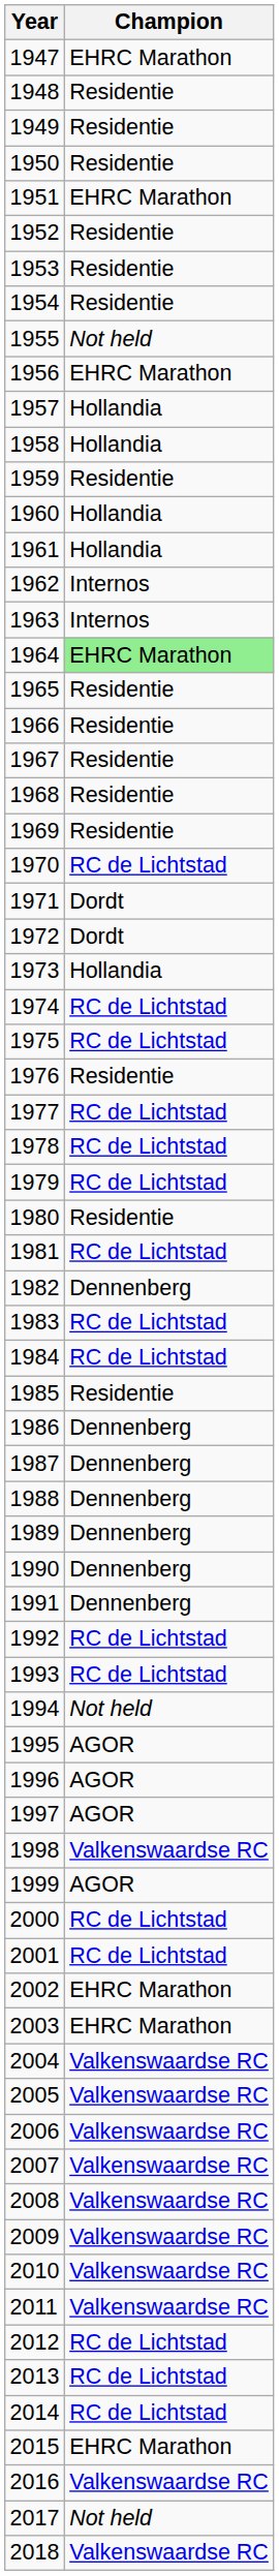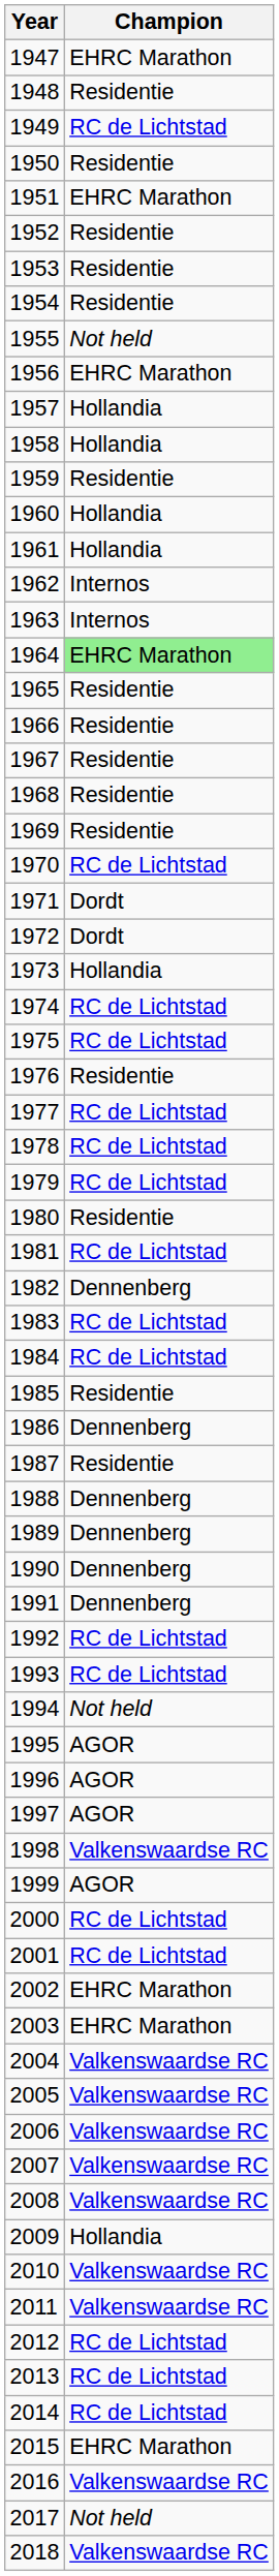 <table class="wikitable sortable">
 <tr>
 <th>Year</th>
 <th>Champion</th>
 </tr>
 <tr>
 <td>1947</td>
 <td>EHRC Marathon</td>
 </tr>
 <tr>
 <td>1948</td>
 <td>Residentie</td>
 </tr>
 <tr>
 <td>1949</td>
-<td>Residentie</td>
+<td><a href='#'>RC de Lichtstad</a></td>
 </tr>
 <tr>
 <td>1950</td>
 <td>Residentie</td>
 </tr>
 <tr>
 <td>1951</td>
 <td>EHRC Marathon</td>
 </tr>
 <tr>
 <td>1952</td>
 <td>Residentie</td>
 </tr>
 <tr>
 <td>1953</td>
 <td>Residentie</td>
 </tr>
 <tr>
 <td>1954</td>
 <td>Residentie</td>
 </tr>
 <tr>
 <td>1955</td>
 <td><em>Not held</em></td>
 </tr>
 <tr>
 <td>1956</td>
 <td>EHRC Marathon</td>
 </tr>
 <tr>
 <td>1957</td>
 <td>Hollandia</td>
 </tr>
 <tr>
 <td>1958</td>
 <td>Hollandia</td>
 </tr>
 <tr>
 <td>1959</td>
 <td>Residentie</td>
 </tr>
 <tr>
 <td>1960</td>
 <td>Hollandia</td>
 </tr>
 <tr>
 <td>1961</td>
 <td>Hollandia</td>
 </tr>
 <tr>
 <td>1962</td>
 <td>Internos</td>
 </tr>
 <tr>
 <td>1963</td>
 <td>Internos</td>
 </tr>
 <tr>
 <td>1964</td>
 <td style="background: lightgreen;">EHRC Marathon</td>
 </tr>
 <tr>
 <td>1965</td>
 <td>Residentie</td>
 </tr>
 <tr>
 <td>1966</td>
 <td>Residentie</td>
 </tr>
 <tr>
 <td>1967</td>
 <td>Residentie</td>
 </tr>
 <tr>
 <td>1968</td>
 <td>Residentie</td>
 </tr>
 <tr>
 <td>1969</td>
 <td>Residentie</td>
 </tr>
 <tr>
 <td>1970</td>
 <td><a href='#'>RC de Lichtstad</a></td>
 </tr>
 <tr>
 <td>1971</td>
 <td>Dordt</td>
 </tr>
 <tr>
 <td>1972</td>
 <td>Dordt</td>
 </tr>
 <tr>
 <td>1973</td>
 <td>Hollandia</td>
 </tr>
 <tr>
 <td>1974</td>
 <td><a href='#'>RC de Lichtstad</a></td>
 </tr>
 <tr>
 <td>1975</td>
 <td><a href='#'>RC de Lichtstad</a></td>
 </tr>
 <tr>
 <td>1976</td>
 <td>Residentie</td>
 </tr>
 <tr>
 <td>1977</td>
 <td><a href='#'>RC de Lichtstad</a></td>
 </tr>
 <tr>
 <td>1978</td>
 <td><a href='#'>RC de Lichtstad</a></td>
 </tr>
 <tr>
 <td>1979</td>
 <td><a href='#'>RC de Lichtstad</a></td>
 </tr>
 <tr>
 <td>1980</td>
 <td>Residentie</td>
 </tr>
 <tr>
 <td>1981</td>
 <td><a href='#'>RC de Lichtstad</a></td>
 </tr>
 <tr>
 <td>1982</td>
 <td>Dennenberg</td>
 </tr>
 <tr>
 <td>1983</td>
 <td><a href='#'>RC de Lichtstad</a></td>
 </tr>
 <tr>
 <td>1984</td>
 <td><a href='#'>RC de Lichtstad</a></td>
 </tr>
 <tr>
 <td>1985</td>
 <td>Residentie</td>
 </tr>
 <tr>
 <td>1986</td>
 <td>Dennenberg</td>
 </tr>
 <tr>
 <td>1987</td>
-<td>Dennenberg</td>
+<td>Residentie</td>
 </tr>
 <tr>
 <td>1988</td>
 <td>Dennenberg</td>
 </tr>
 <tr>
 <td>1989</td>
 <td>Dennenberg</td>
 </tr>
 <tr>
 <td>1990</td>
 <td>Dennenberg</td>
 </tr>
 <tr>
 <td>1991</td>
 <td>Dennenberg</td>
 </tr>
 <tr>
 <td>1992</td>
 <td><a href='#'>RC de Lichtstad</a></td>
 </tr>
 <tr>
 <td>1993</td>
 <td><a href='#'>RC de Lichtstad</a></td>
 </tr>
 <tr>
 <td>1994</td>
 <td><em>Not held</em></td>
 </tr>
 <tr>
 <td>1995</td>
 <td>AGOR</td>
 </tr>
 <tr>
 <td>1996</td>
 <td>AGOR</td>
 </tr>
 <tr>
 <td>1997</td>
 <td>AGOR</td>
 </tr>
 <tr>
 <td>1998</td>
 <td><a href='#'>Valkenswaardse RC</a></td>
 </tr>
 <tr>
 <td>1999</td>
 <td>AGOR</td>
 </tr>
 <tr>
 <td>2000</td>
 <td><a href='#'>RC de Lichtstad</a></td>
 </tr>
 <tr>
 <td>2001</td>
 <td><a href='#'>RC de Lichtstad</a></td>
 </tr>
 <tr>
 <td>2002</td>
 <td>EHRC Marathon</td>
 </tr>
 <tr>
 <td>2003</td>
 <td>EHRC Marathon</td>
 </tr>
 <tr>
 <td>2004</td>
 <td><a href='#'>Valkenswaardse RC</a></td>
 </tr>
 <tr>
 <td>2005</td>
 <td><a href='#'>Valkenswaardse RC</a></td>
 </tr>
 <tr>
 <td>2006</td>
 <td><a href='#'>Valkenswaardse RC</a></td>
 </tr>
 <tr>
 <td>2007</td>
 <td><a href='#'>Valkenswaardse RC</a></td>
 </tr>
 <tr>
 <td>2008</td>
 <td><a href='#'>Valkenswaardse RC</a></td>
 </tr>
 <tr>
 <td>2009</td>
-<td><a href='#'>Valkenswaardse RC</a></td>
+<td>Hollandia</td>
 </tr>
 <tr>
 <td>2010</td>
 <td><a href='#'>Valkenswaardse RC</a></td>
 </tr>
 <tr>
 <td>2011</td>
 <td><a href='#'>Valkenswaardse RC</a></td>
 </tr>
 <tr>
 <td>2012</td>
 <td><a href='#'>RC de Lichtstad</a></td>
 </tr>
 <tr>
 <td>2013</td>
 <td><a href='#'>RC de Lichtstad</a></td>
 </tr>
 <tr>
 <td>2014</td>
 <td><a href='#'>RC de Lichtstad</a></td>
 </tr>
 <tr>
 <td>2015</td>
 <td>EHRC Marathon</td>
 </tr>
 <tr>
 <td>2016</td>
 <td><a href='#'>Valkenswaardse RC</a></td>
 </tr>
 <tr>
 <td>2017</td>
 <td><em>Not held</em></td>
 </tr>
 <tr>
 <td>2018</td>
 <td><a href='#'>Valkenswaardse RC</a></td>
 </tr>
 </table>
